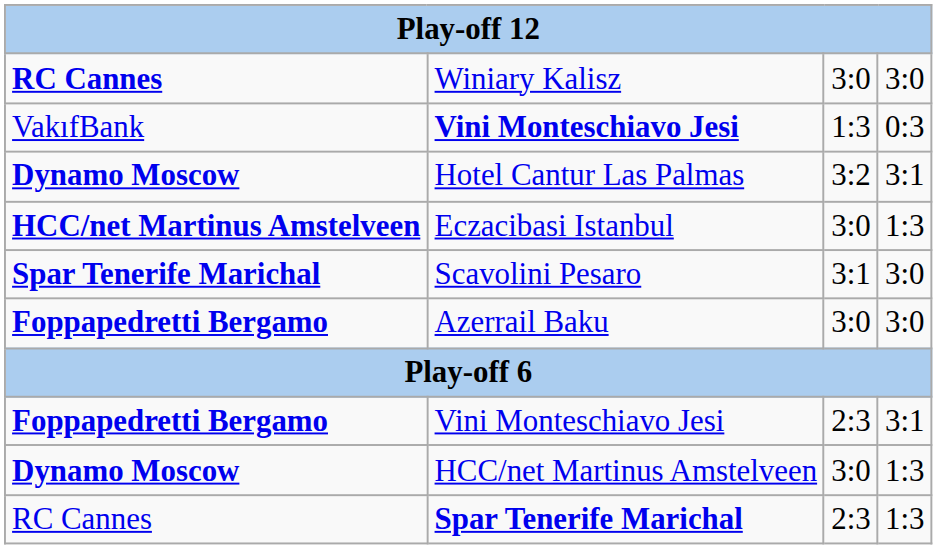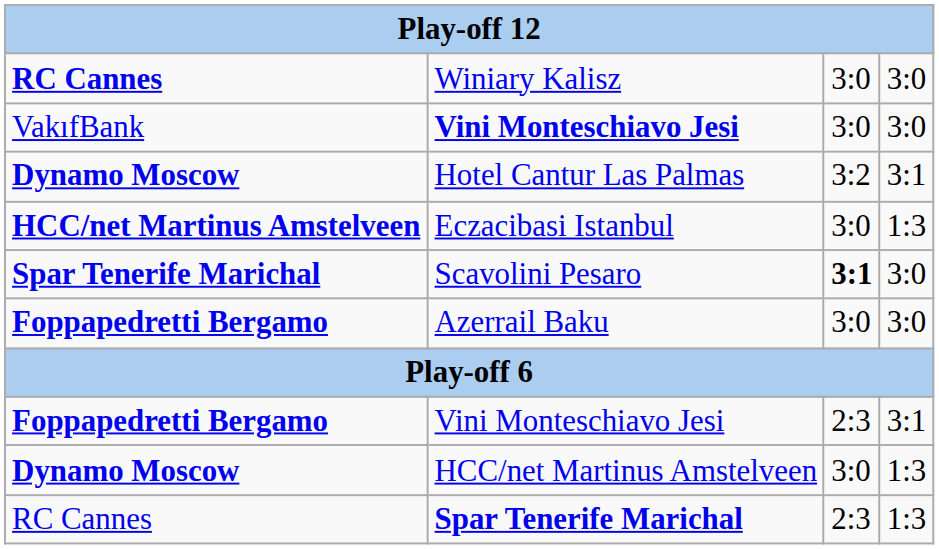 <table class="wikitable">
 <tr>
 <th colspan="4" style="background-color:#ABCDEF">Play-off 12</th>
 </tr>
 <tr>
 <td> <strong><a href='#'>RC Cannes</a></strong></td>
 <td> <a href='#'>Winiary Kalisz</a></td>
 <td>3:0</td>
 <td>3:0</td>
 </tr>
 <tr>
 <td> <a href='#'>VakıfBank</a></td>
 <td> <strong><a href='#'>Vini Monteschiavo Jesi</a></strong></td>
-<td>1:3</td>
-<td>0:3</td>
+<td>3:0</td>
+<td>3:0</td>
 </tr>
 <tr>
 <td> <strong><a href='#'>Dynamo Moscow</a></strong></td>
 <td> <a href='#'>Hotel Cantur Las Palmas</a></td>
 <td>3:2</td>
 <td>3:1</td>
 </tr>
 <tr>
 <td> <strong><a href='#'>HCC/net Martinus Amstelveen</a></strong></td>
 <td> <a href='#'>Eczacibasi Istanbul</a></td>
 <td>3:0</td>
 <td>1:3</td>
 </tr>
 <tr>
 <td> <strong><a href='#'>Spar Tenerife Marichal</a></strong></td>
 <td> <a href='#'>Scavolini Pesaro</a></td>
-<td>3:1</td>
+<td><strong>3:1</strong></td>
 <td>3:0</td>
 </tr>
 <tr>
 <td> <strong><a href='#'>Foppapedretti Bergamo</a></strong></td>
 <td> <a href='#'>Azerrail Baku</a></td>
 <td>3:0</td>
 <td>3:0</td>
 </tr>
 <tr>
 <th colspan="4" style="background-color:#ABCDEF">Play-off 6</th>
 </tr>
 <tr>
 <td> <strong><a href='#'>Foppapedretti Bergamo</a></strong></td>
 <td> <a href='#'>Vini Monteschiavo Jesi</a></td>
 <td>2:3</td>
 <td>3:1</td>
 </tr>
 <tr>
 <td> <strong><a href='#'>Dynamo Moscow</a></strong></td>
 <td> <a href='#'>HCC/net Martinus Amstelveen</a></td>
 <td>3:0</td>
 <td>1:3</td>
 </tr>
 <tr>
 <td> <a href='#'>RC Cannes</a></td>
 <td> <strong><a href='#'>Spar Tenerife Marichal</a></strong></td>
 <td>2:3</td>
 <td>1:3</td>
 </tr>
 </table>
